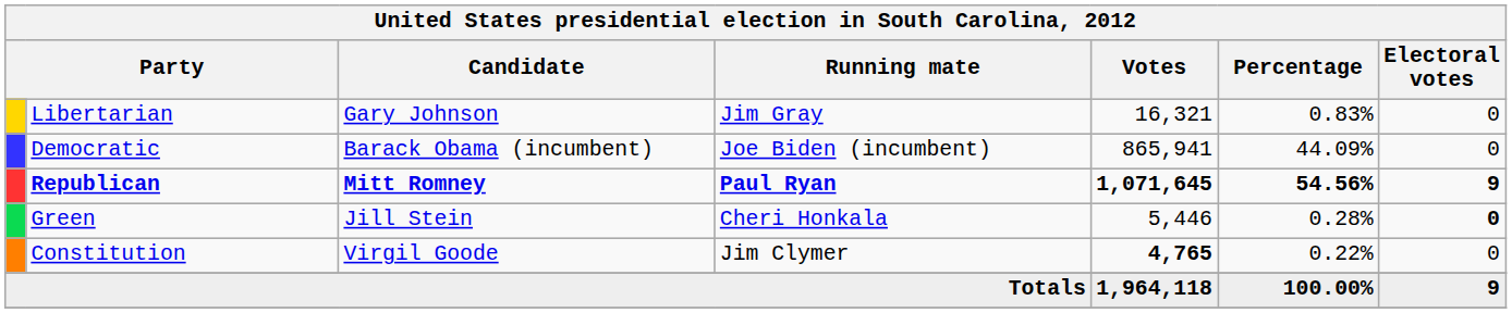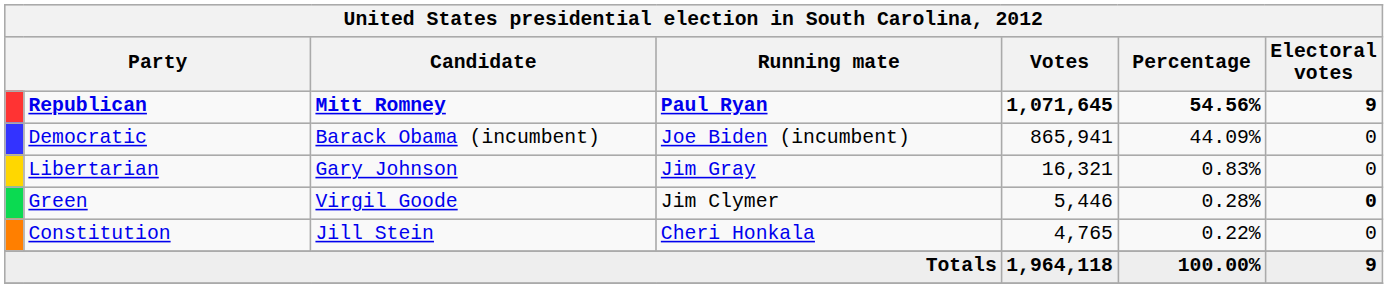 <table class="wikitable" style="font-size: 95%;">
 <tr>
 <th colspan="7">United States presidential election in South Carolina, 2012</th>
 </tr>
 <tr>
 <th colspan="2" style="width: 15em">Party</th>
 <th style="width: 17em">Candidate</th>
 <th style="width: 17em">Running mate</th>
 <th style="width: 5em">Votes</th>
 <th style="width: 7em">Percentage</th>
 <th style="width: 5em">Electoral votes</th>
 </tr>
 <tr>
-<th style="background-color:#FFD700; width: 3px"></th>
-<td style="width: 130px"><a href='#'>Libertarian</a></td>
-<td><a href='#'>Gary Johnson</a></td>
-<td><a href='#'>Jim Gray</a></td>
-<td align="right">16,321</td>
-<td align="right">0.83%</td>
-<td align="right">0</td>
+<th style="background-color:#FF3333; width: 3px"></th>
+<td style="width: 130px"><strong><a href='#'>Republican</a></strong></td>
+<td><strong><a href='#'>Mitt Romney</a></strong></td>
+<td><strong><a href='#'>Paul Ryan</a></strong></td>
+<td align="right"><strong>1,071,645</strong></td>
+<td align="right"><strong>54.56%</strong></td>
+<td align="right"><strong>9</strong></td>
 </tr>
 <tr>
 <th style="background-color:#3333FF; width: 3px"></th>
 <td style="width: 130px"><a href='#'>Democratic</a></td>
 <td><a href='#'>Barack Obama</a> (incumbent)</td>
 <td><a href='#'>Joe Biden</a> (incumbent)</td>
 <td align="right">865,941</td>
 <td align="right">44.09%</td>
 <td align="right">0</td>
 </tr>
 <tr>
-<th style="background-color:#FF3333; width: 3px"></th>
-<td style="width: 130px"><strong><a href='#'>Republican</a></strong></td>
-<td><strong><a href='#'>Mitt Romney</a></strong></td>
-<td><strong><a href='#'>Paul Ryan</a></strong></td>
-<td align="right"><strong>1,071,645</strong></td>
-<td align="right"><strong>54.56%</strong></td>
-<td align="right"><strong>9</strong></td>
+<th style="background-color:#FFD700; width: 3px"></th>
+<td style="width: 130px"><a href='#'>Libertarian</a></td>
+<td><a href='#'>Gary Johnson</a></td>
+<td><a href='#'>Jim Gray</a></td>
+<td align="right">16,321</td>
+<td align="right">0.83%</td>
+<td align="right">0</td>
 </tr>
 <tr>
 <th style="background-color:#0BDA51; width: 3px"></th>
 <td style="width: 130px"><a href='#'>Green</a></td>
-<td><a href='#'>Jill Stein</a></td>
-<td><a href='#'>Cheri Honkala</a></td>
+<td><a href='#'>Virgil Goode</a></td>
+<td>Jim Clymer</td>
 <td align="right">5,446</td>
 <td align="right">0.28%</td>
 <td align="right"><strong>0</strong></td>
 </tr>
 <tr>
 <th style="background-color:#FF7F00; width: 3px"></th>
 <td style="width: 130px"><a href='#'>Constitution</a></td>
-<td><a href='#'>Virgil Goode</a></td>
-<td>Jim Clymer</td>
-<td align="right"><strong>4,765</strong></td>
+<td><a href='#'>Jill Stein</a></td>
+<td><a href='#'>Cheri Honkala</a></td>
+<td align="right">4,765</td>
 <td align="right">0.22%</td>
 <td align="right">0</td>
 </tr>
 <tr>
 </tr>
 <tr bgcolor="#EEEEEE">
 <td colspan="4" align="right"><strong>Totals</strong></td>
 <td align="right"><strong>1,964,118</strong></td>
 <td align="right"><strong>100.00%</strong></td>
 <td align="right"><strong>9</strong></td>
 </tr>
 <tr bgcolor="#EEEEEE">
 </tr>
 </table>
